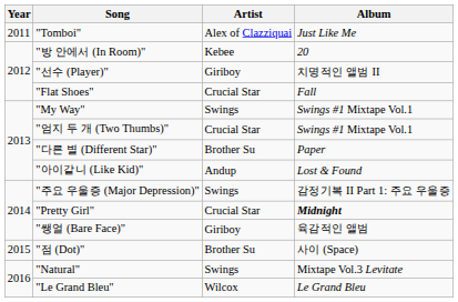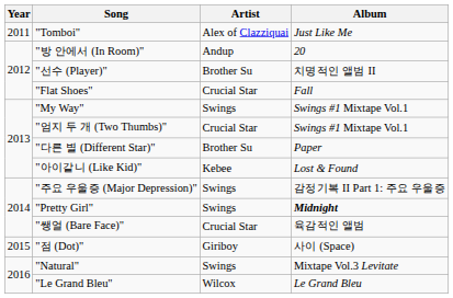 <table class="wikitable">
 <tr>
 <th>Year</th>
 <th>Song</th>
 <th>Artist</th>
 <th>Album</th>
 </tr>
 <tr>
 <td>2011</td>
 <td>"Tomboi"</td>
 <td>Alex of <a href='#'>Clazziquai</a></td>
 <td><em>Just Like Me</em></td>
 </tr>
 <tr>
 <td rowspan="3">2012</td>
 <td>"방 안에서 (In Room)"</td>
-<td>Kebee</td>
+<td>Andup</td>
 <td><em>20</em></td>
 </tr>
 <tr>
 <td>"선수 (Player)"</td>
-<td>Giriboy</td>
+<td>Brother Su</td>
 <td>치명적인 앨범 II</td>
 </tr>
 <tr>
 <td>"Flat Shoes"</td>
 <td>Crucial Star</td>
 <td><em>Fall</em></td>
 </tr>
 <tr>
 <td rowspan="4">2013</td>
 <td>"My Way"</td>
 <td>Swings</td>
 <td><em>Swings #1</em> Mixtape Vol.1</td>
 </tr>
 <tr>
 <td>"엄지 두 개 (Two Thumbs)"</td>
 <td>Crucial Star</td>
 <td><em>Swings #1</em> Mixtape Vol.1</td>
 </tr>
 <tr>
 <td>"다른 별 (Different Star)"</td>
 <td>Brother Su</td>
 <td><em>Paper</em></td>
 </tr>
 <tr>
 <td>"아이같니 (Like Kid)"</td>
-<td>Andup</td>
+<td>Kebee</td>
 <td><em>Lost & Found</em></td>
 </tr>
 <tr>
 <td rowspan="3">2014</td>
 <td>"주요 우울증 (Major Depression)"</td>
 <td>Swings</td>
 <td>감정기복 II Part 1: 주요 우울증</td>
 </tr>
 <tr>
 <td>"Pretty Girl"</td>
-<td>Crucial Star</td>
+<td>Swings</td>
 <td><strong><em>Midnight</em></strong></td>
 </tr>
 <tr>
 <td>"쌩얼 (Bare Face)"</td>
-<td>Giriboy</td>
+<td>Crucial Star</td>
 <td>육감적인 앨범</td>
 </tr>
 <tr>
 <td>2015</td>
 <td>"점 (Dot)"</td>
-<td>Brother Su</td>
+<td>Giriboy</td>
 <td>사이 (Space)</td>
 </tr>
 <tr>
 <td rowspan="2">2016</td>
 <td>"Natural"</td>
 <td>Swings</td>
 <td>Mixtape Vol.3 <em>Levitate</em></td>
 </tr>
 <tr>
 <td>"Le Grand Bleu"</td>
 <td>Wilcox</td>
 <td><em>Le Grand Bleu</em></td>
 </tr>
 </table>
